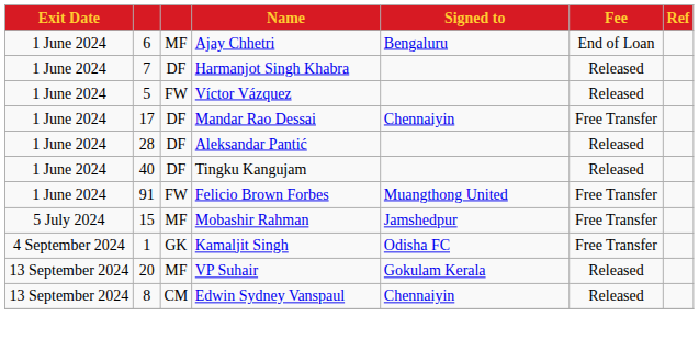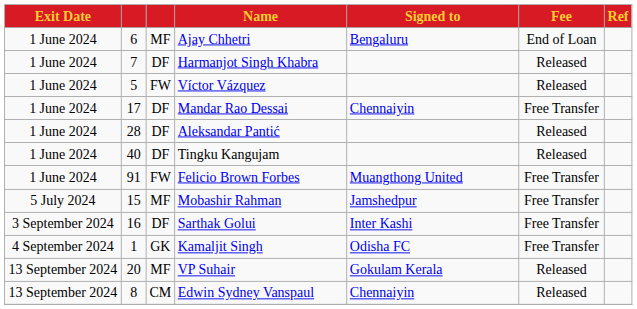 <table class="wikitable" style="text-align:center; font-size:95%;">
 <tr>
 <th style="background:#d71a23; color:#ffcd31; text-align:center; width:120px;">Exit Date</th>
 <th style="background:#d71a23; color:#ffcd31; text-align:center; width:20px;"></th>
 <th style="background:#d71a23; color:#ffcd31; text-align:center; width:20px;"></th>
 <th style="background:#d71a23; color:#ffcd31; text-align:center; width:180px;">Name</th>
 <th style="background:#d71a23; color:#ffcd31; text-align:center; width:180px;">Signed to</th>
 <th style="background:#d71a23; color:#ffcd31; text-align:center; width:86px;">Fee</th>
 <th style="background:#d71a23; color:#ffcd31; text-align:center; width:20px;">Ref</th>
 </tr>
 <tr>
 <td>1 June 2024</td>
 <td>6</td>
 <td>MF</td>
 <td style="text-align:left"> <a href='#'>Ajay Chhetri</a></td>
 <td style="text-align:left"> <a href='#'>Bengaluru</a></td>
 <td>End of Loan</td>
 <td></td>
 </tr>
 <tr>
 <td>1 June 2024</td>
 <td>7</td>
 <td>DF</td>
 <td style="text-align:left"> <a href='#'>Harmanjot Singh Khabra</a></td>
 <td style="text-align:centre"></td>
 <td>Released</td>
 <td></td>
 </tr>
 <tr>
 <td>1 June 2024</td>
 <td>5</td>
 <td>FW</td>
 <td style="text-align:left"> <a href='#'>Víctor Vázquez</a></td>
 <td style="text-align:centre"></td>
 <td>Released</td>
 <td></td>
 </tr>
 <tr>
 <td>1 June 2024</td>
 <td>17</td>
 <td>DF</td>
 <td style="text-align:left"> <a href='#'>Mandar Rao Dessai</a></td>
 <td style="text-align:left"> <a href='#'>Chennaiyin</a></td>
 <td>Free Transfer</td>
 <td></td>
 </tr>
 <tr>
 <td>1 June 2024</td>
 <td>28</td>
 <td>DF</td>
 <td style="text-align:left"> <a href='#'>Aleksandar Pantić</a></td>
 <td style="text-align:centre"></td>
 <td>Released</td>
 <td></td>
 </tr>
 <tr>
 <td>1 June 2024</td>
 <td>40</td>
 <td>DF</td>
 <td style="text-align:left"> Tingku Kangujam</td>
 <td style="text-align:centre"></td>
 <td>Released</td>
 <td></td>
 </tr>
 <tr>
 <td>1 June 2024</td>
 <td>91</td>
 <td>FW</td>
 <td style="text-align:left"> <a href='#'>Felicio Brown Forbes</a></td>
 <td style="text-align:left"> <a href='#'>Muangthong United</a></td>
 <td>Free Transfer</td>
 <td></td>
 </tr>
 <tr>
 <td>5 July 2024</td>
 <td>15</td>
 <td>MF</td>
 <td style="text-align:left"> <a href='#'>Mobashir Rahman</a></td>
 <td style="text-align:left"> <a href='#'>Jamshedpur</a></td>
 <td>Free Transfer</td>
 <td></td>
 </tr>
 <tr>
+<td>3 September 2024</td>
+<td>16</td>
+<td>DF</td>
+<td style="text-align:left"> <a href='#'>Sarthak Golui</a></td>
+<td style="text-align:left"> <a href='#'>Inter Kashi</a></td>
+<td>Free Transfer</td>
+<td></td>
+</tr>
+<tr>
 <td>4 September 2024</td>
 <td>1</td>
 <td>GK</td>
 <td style="text-align:left"> <a href='#'>Kamaljit Singh</a></td>
 <td style="text-align:left"> <a href='#'>Odisha FC</a></td>
 <td>Free Transfer</td>
 <td></td>
 </tr>
 <tr>
 <td>13 September 2024</td>
 <td>20</td>
 <td>MF</td>
 <td style="text-align:left"> <a href='#'>VP Suhair</a></td>
 <td style="text-align:left"> <a href='#'>Gokulam Kerala</a></td>
 <td>Released</td>
 <td></td>
 </tr>
 <tr>
 <td>13 September 2024</td>
 <td>8</td>
 <td>CM</td>
 <td style="text-align:left"> <a href='#'>Edwin Sydney Vanspaul</a></td>
 <td style="text-align:left"> <a href='#'>Chennaiyin</a></td>
 <td>Released</td>
 <td></td>
 </tr>
 <tr>
 </tr>
 </table>
